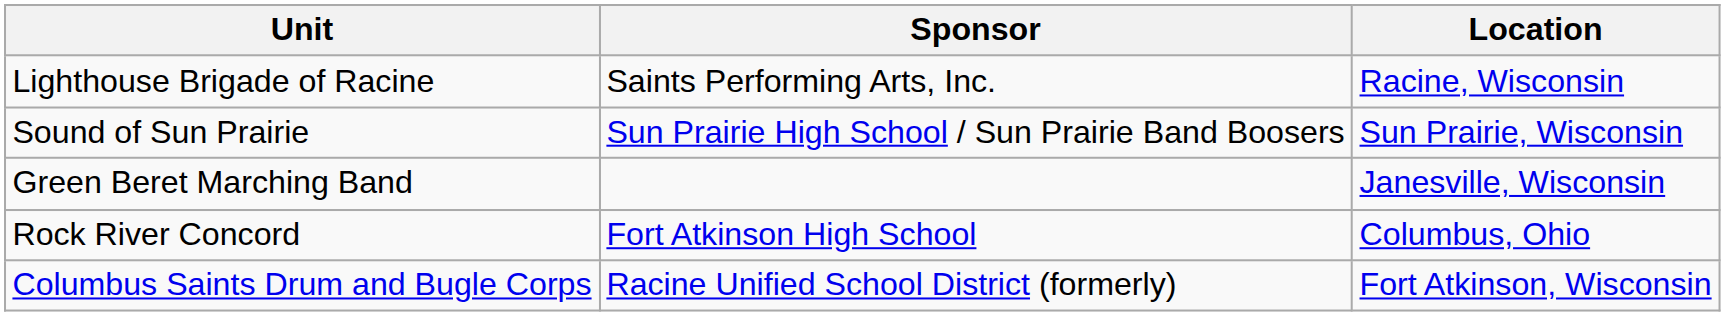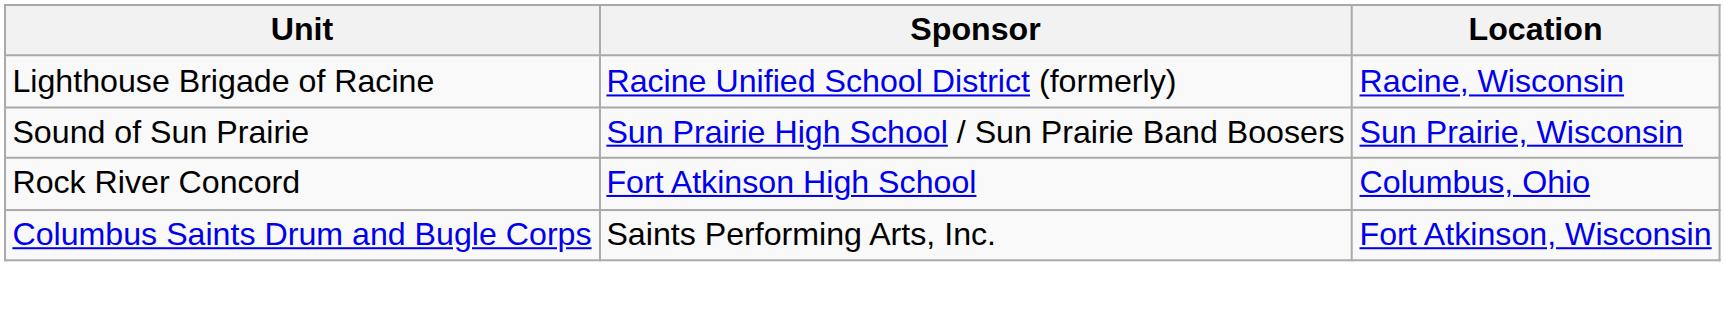 <table class="wikitable">
 <tr>
 <th>Unit</th>
 <th>Sponsor</th>
 <th>Location</th>
 </tr>
 <tr>
 <td>Lighthouse Brigade of Racine</td>
-<td>Saints Performing Arts, Inc.</td>
+<td><a href='#'>Racine Unified School District</a> (formerly)</td>
 <td><a href='#'>Racine, Wisconsin</a></td>
 </tr>
 <tr>
 <td>Sound of Sun Prairie</td>
 <td><a href='#'>Sun Prairie High School</a> / Sun Prairie Band Boosers</td>
 <td><a href='#'>Sun Prairie, Wisconsin</a></td>
 </tr>
 <tr>
-<td>Green Beret Marching Band</td>
-<td></td>
-<td><a href='#'>Janesville, Wisconsin</a></td>
-</tr>
-<tr>
 <td>Rock River Concord</td>
 <td><a href='#'>Fort Atkinson High School</a></td>
 <td><a href='#'>Columbus, Ohio</a></td>
 </tr>
 <tr>
 <td><a href='#'>Columbus Saints Drum and Bugle Corps</a></td>
-<td><a href='#'>Racine Unified School District</a> (formerly)</td>
+<td>Saints Performing Arts, Inc.</td>
 <td><a href='#'>Fort Atkinson, Wisconsin</a></td>
 </tr>
 </table>
